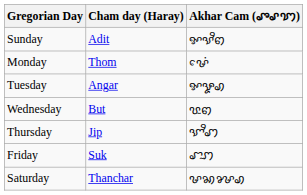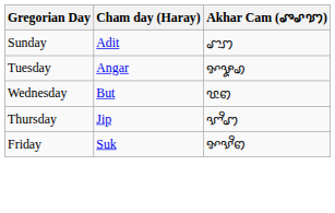 <table class="wikitable">
 <tr>
 <th>Gregorian Day</th>
 <th>Cham day (Haray)</th>
 <th>Akhar Cam (ꨨꨣꩈ)</th>
 </tr>
 <tr>
 <td>Sunday</td>
 <td><a href='#'>Adit</a></td>
-<td>ꨀꨕꨪꩅ</td>
-</tr>
-<tr>
-<td>Monday</td>
-<td><a href='#'>Thom</a></td>
-<td>ꨔꨯꩌ</td>
+<td>ꨧꨭꩀ</td>
 </tr>
 <tr>
 <td>Tuesday</td>
 <td><a href='#'>Angar</a></td>
 <td>ꨀꨋꩉ</td>
 </tr>
 <tr>
 <td>Wednesday</td>
 <td><a href='#'>But</a></td>
 <td>ꨝꨭꩅ</td>
 </tr>
 <tr>
 <td>Thursday</td>
 <td><a href='#'>Jip</a></td>
 <td>ꨎꨪꩇ</td>
 </tr>
 <tr>
 <td>Friday</td>
 <td><a href='#'>Suk</a></td>
-<td>ꨧꨭꩀ</td>
-</tr>
-<tr>
-<td>Saturday</td>
-<td><a href='#'>Thanchar</a></td>
-<td>ꨔꩆꨍꩉ</td>
+<td>ꨀꨕꨪꩅ</td>
 </tr>
 </table>
